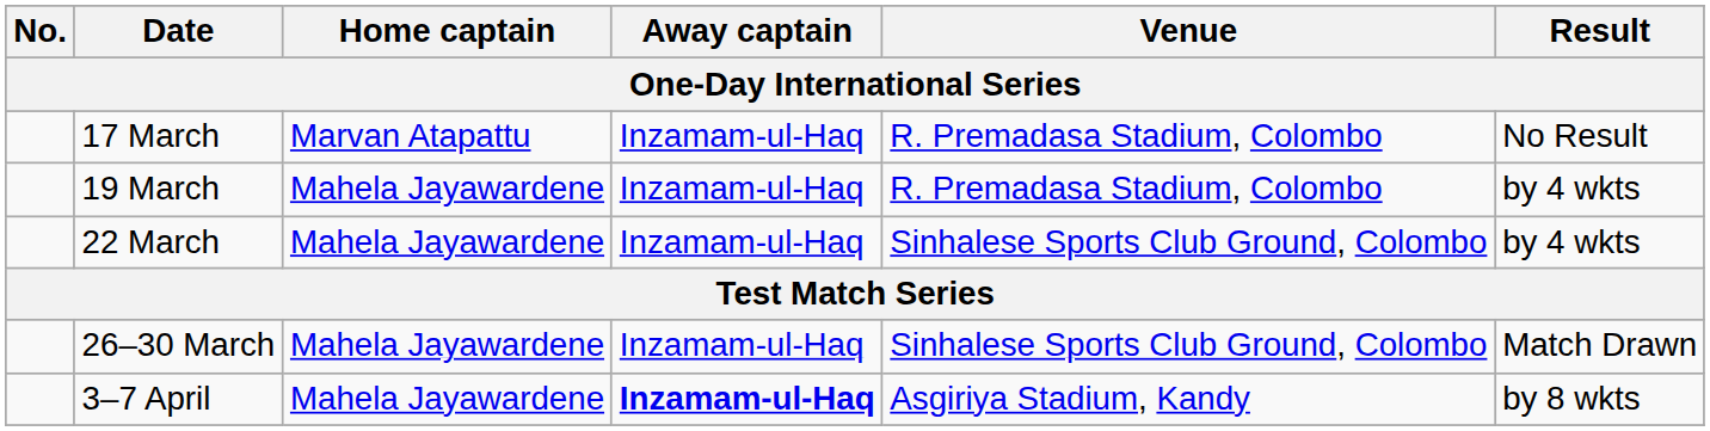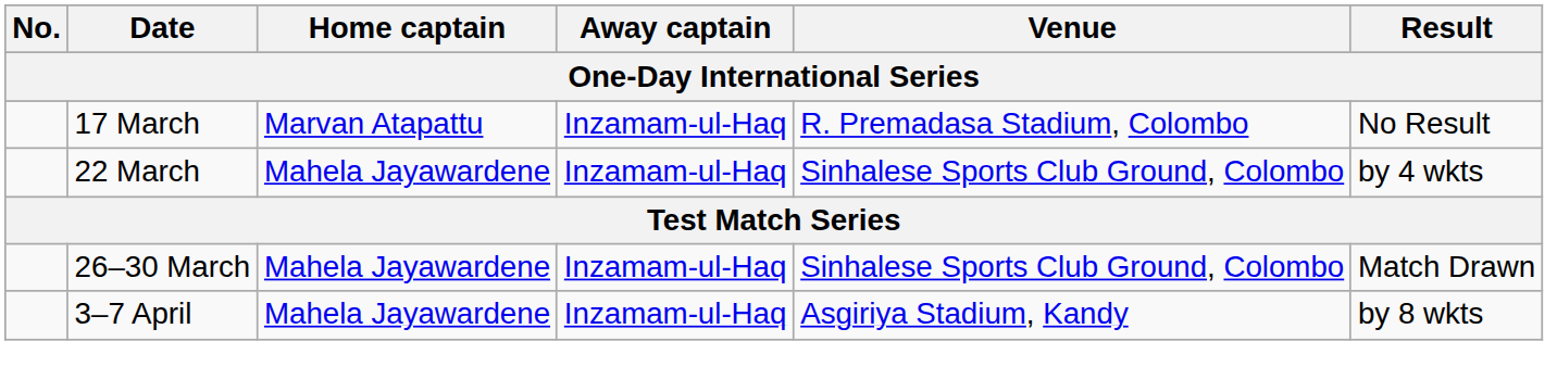 <table class="wikitable">
 <tr style="background:#efefef;">
 <th>No.</th>
 <th>Date</th>
 <th>Home captain</th>
 <th>Away captain</th>
 <th>Venue</th>
 <th>Result</th>
 </tr>
 <tr>
 <th colspan="6">One-Day International Series</th>
 </tr>
 <tr>
 <td></td>
 <td>17 March</td>
 <td><a href='#'>Marvan Atapattu</a></td>
 <td><a href='#'>Inzamam-ul-Haq</a></td>
 <td><a href='#'>R. Premadasa Stadium</a>, <a href='#'>Colombo</a></td>
 <td>No Result</td>
-</tr>
-<tr>
-<td></td>
-<td>19 March</td>
-<td><a href='#'>Mahela Jayawardene</a></td>
-<td><a href='#'>Inzamam-ul-Haq</a></td>
-<td><a href='#'>R. Premadasa Stadium</a>, <a href='#'>Colombo</a></td>
-<td> by 4 wkts</td>
 </tr>
 <tr>
 <td></td>
 <td>22 March</td>
 <td><a href='#'>Mahela Jayawardene</a></td>
 <td><a href='#'>Inzamam-ul-Haq</a></td>
 <td><a href='#'>Sinhalese Sports Club Ground</a>, <a href='#'>Colombo</a></td>
 <td> by 4 wkts</td>
 </tr>
 <tr>
 <th colspan="6">Test Match Series</th>
 </tr>
 <tr>
 <td></td>
 <td>26–30 March</td>
 <td><a href='#'>Mahela Jayawardene</a></td>
 <td><a href='#'>Inzamam-ul-Haq</a></td>
 <td><a href='#'>Sinhalese Sports Club Ground</a>, <a href='#'>Colombo</a></td>
 <td>Match Drawn</td>
 </tr>
 <tr>
 <td></td>
 <td>3–7 April</td>
 <td><a href='#'>Mahela Jayawardene</a></td>
-<td><strong><a href='#'>Inzamam-ul-Haq</a></strong></td>
+<td><a href='#'>Inzamam-ul-Haq</a></td>
 <td><a href='#'>Asgiriya Stadium</a>, <a href='#'>Kandy</a></td>
 <td> by 8 wkts</td>
 </tr>
 </table>
